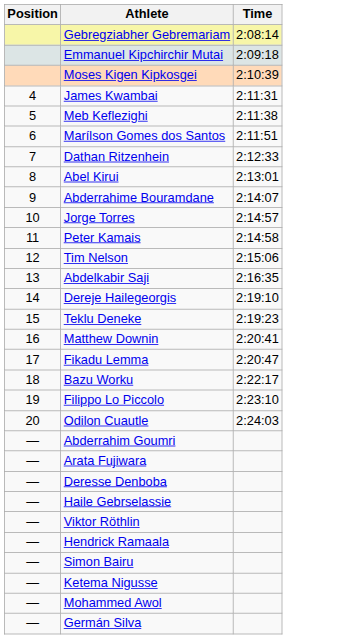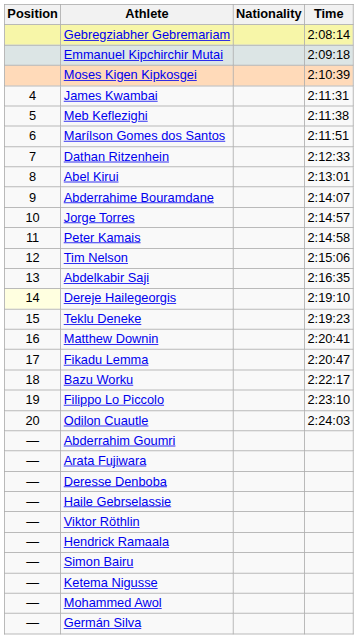 <table class="wikitable sortable">
 <tr>
 <th>Position</th>
 <th>Athlete</th>
+<th>Nationality</th>
 <th>Time</th>
 </tr>
 <tr bgcolor=#F7F6A8>
 <td align=center></td>
 <td><a href='#'>Gebregziabher Gebremariam</a></td>
+<td></td>
 <td>2:08:14</td>
 </tr>
 <tr bgcolor=#DCE5E5>
 <td align=center></td>
 <td><a href='#'>Emmanuel Kipchirchir Mutai</a></td>
+<td></td>
 <td>2:09:18</td>
 </tr>
 <tr bgcolor=#FFDAB9>
 <td align=center></td>
 <td><a href='#'>Moses Kigen Kipkosgei</a></td>
+<td></td>
 <td>2:10:39</td>
 </tr>
 <tr>
 <td align=center>4</td>
 <td><a href='#'>James Kwambai</a></td>
+<td></td>
 <td>2:11:31</td>
 </tr>
 <tr>
 <td align=center>5</td>
 <td><a href='#'>Meb Keflezighi</a></td>
+<td></td>
 <td>2:11:38</td>
 </tr>
 <tr>
 <td align=center>6</td>
 <td><a href='#'>Marílson Gomes dos Santos</a></td>
+<td></td>
 <td>2:11:51</td>
 </tr>
 <tr>
 <td align=center>7</td>
 <td><a href='#'>Dathan Ritzenhein</a></td>
+<td></td>
 <td>2:12:33</td>
 </tr>
 <tr>
 <td align=center>8</td>
 <td><a href='#'>Abel Kirui</a></td>
+<td></td>
 <td>2:13:01</td>
 </tr>
 <tr>
 <td align=center>9</td>
 <td><a href='#'>Abderrahime Bouramdane</a></td>
+<td></td>
 <td>2:14:07</td>
 </tr>
 <tr>
 <td align=center>10</td>
 <td><a href='#'>Jorge Torres</a></td>
+<td></td>
 <td>2:14:57</td>
 </tr>
 <tr>
 <td align=center>11</td>
 <td><a href='#'>Peter Kamais</a></td>
+<td></td>
 <td>2:14:58</td>
 </tr>
 <tr>
 <td align=center>12</td>
 <td><a href='#'>Tim Nelson</a></td>
+<td></td>
 <td>2:15:06</td>
 </tr>
 <tr>
 <td align=center>13</td>
 <td><a href='#'>Abdelkabir Saji</a></td>
+<td></td>
 <td>2:16:35</td>
 </tr>
 <tr>
-<td align=center>14</td>
+<td align=center style="background: lightyellow;">14</td>
 <td><a href='#'>Dereje Hailegeorgis</a></td>
+<td></td>
 <td>2:19:10</td>
 </tr>
 <tr>
 <td align=center>15</td>
 <td><a href='#'>Teklu Deneke</a></td>
+<td></td>
 <td>2:19:23</td>
 </tr>
 <tr>
 <td align=center>16</td>
 <td><a href='#'>Matthew Downin</a></td>
+<td></td>
 <td>2:20:41</td>
 </tr>
 <tr>
 <td align=center>17</td>
 <td><a href='#'>Fikadu Lemma</a></td>
+<td></td>
 <td>2:20:47</td>
 </tr>
 <tr>
 <td align=center>18</td>
 <td><a href='#'>Bazu Worku</a></td>
+<td></td>
 <td>2:22:17</td>
 </tr>
 <tr>
 <td align=center>19</td>
 <td><a href='#'>Filippo Lo Piccolo</a></td>
+<td></td>
 <td>2:23:10</td>
 </tr>
 <tr>
 <td align=center>20</td>
 <td><a href='#'>Odilon Cuautle</a></td>
+<td></td>
 <td>2:24:03</td>
 </tr>
 <tr>
 <td align=center>—</td>
 <td><a href='#'>Abderrahim Goumri</a></td>
 <td></td>
+<td></td>
 </tr>
 <tr>
 <td align=center>—</td>
 <td><a href='#'>Arata Fujiwara</a></td>
+<td></td>
 <td></td>
 </tr>
 <tr>
 <td align=center>—</td>
 <td><a href='#'>Deresse Denboba</a></td>
 <td></td>
+<td></td>
 </tr>
 <tr>
 <td align=center>—</td>
 <td><a href='#'>Haile Gebrselassie</a></td>
+<td></td>
 <td></td>
 </tr>
 <tr>
 <td align=center>—</td>
 <td><a href='#'>Viktor Röthlin</a></td>
 <td></td>
+<td></td>
 </tr>
 <tr>
 <td align=center>—</td>
 <td><a href='#'>Hendrick Ramaala</a></td>
+<td></td>
 <td></td>
 </tr>
 <tr>
 <td align=center>—</td>
 <td><a href='#'>Simon Bairu</a></td>
 <td></td>
+<td></td>
 </tr>
 <tr>
 <td align=center>—</td>
 <td><a href='#'>Ketema Nigusse</a></td>
+<td></td>
 <td></td>
 </tr>
 <tr>
 <td align=center>—</td>
 <td><a href='#'>Mohammed Awol</a></td>
 <td></td>
+<td></td>
 </tr>
 <tr>
 <td align=center>—</td>
 <td><a href='#'>Germán Silva</a></td>
 <td></td>
+<td></td>
 </tr>
 </table>
